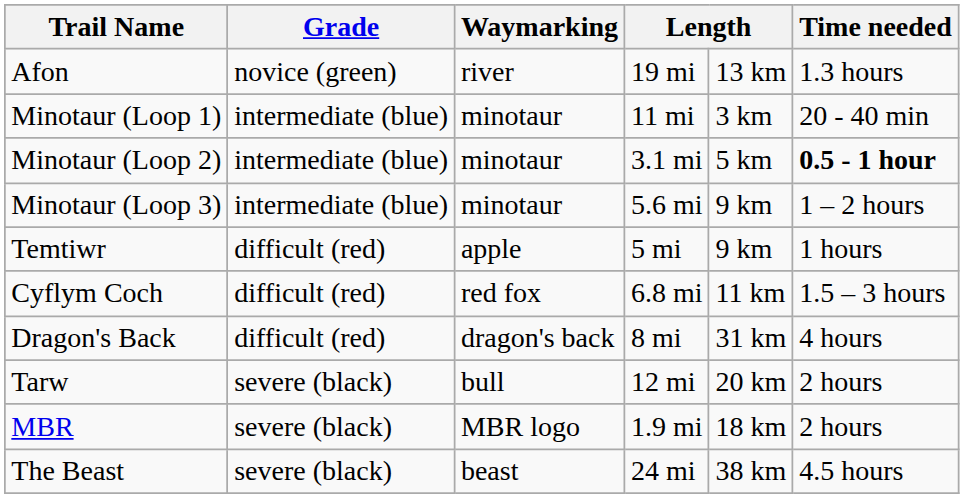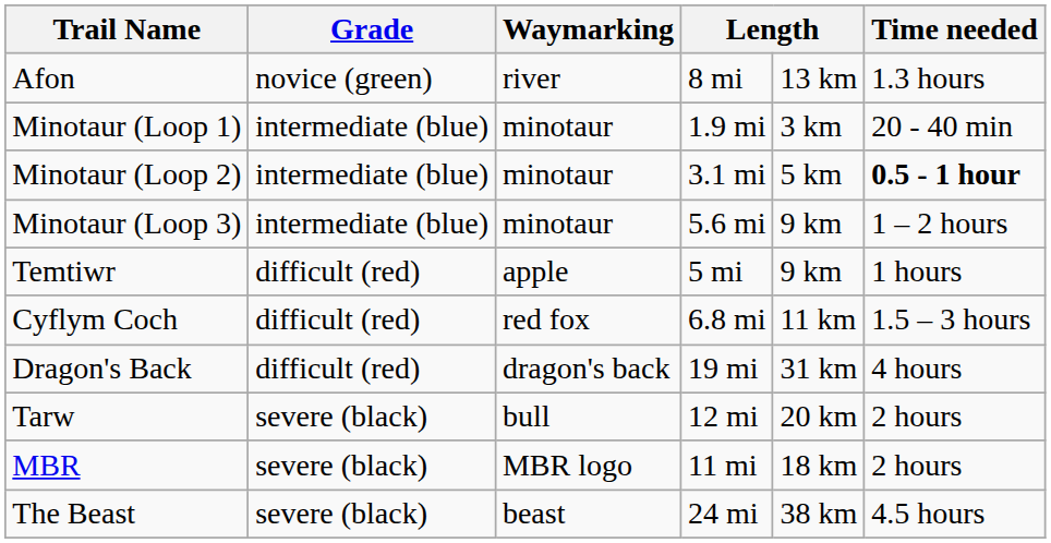 <table class="wikitable">
 <tr>
 <th>Trail Name</th>
 <th><a href='#'>Grade</a></th>
 <th>Waymarking</th>
 <th colspan="2">Length</th>
 <th>Time needed</th>
 </tr>
 <tr>
 <td>Afon</td>
 <td>novice (green)</td>
 <td>river</td>
-<td>19 mi</td>
+<td>8 mi</td>
 <td>13 km</td>
 <td>1.3 hours</td>
 </tr>
 <tr>
 <td>Minotaur (Loop 1)</td>
 <td>intermediate (blue)</td>
 <td>minotaur</td>
-<td>11 mi</td>
+<td>1.9 mi</td>
 <td>3 km</td>
 <td>20 - 40 min</td>
 </tr>
 <tr>
 <td>Minotaur (Loop 2)</td>
 <td>intermediate (blue)</td>
 <td>minotaur</td>
 <td>3.1 mi</td>
 <td>5 km</td>
 <td><strong>0.5 - 1 hour</strong></td>
 </tr>
 <tr>
 <td>Minotaur (Loop 3)</td>
 <td>intermediate (blue)</td>
 <td>minotaur</td>
 <td>5.6 mi</td>
 <td>9 km</td>
 <td>1 – 2 hours</td>
 </tr>
 <tr>
 <td>Temtiwr</td>
 <td>difficult (red)</td>
 <td>apple</td>
 <td>5 mi</td>
 <td>9 km</td>
 <td>1 hours</td>
 </tr>
 <tr>
 <td>Cyflym Coch</td>
 <td>difficult (red)</td>
 <td>red fox</td>
 <td>6.8 mi</td>
 <td>11 km</td>
 <td>1.5 – 3 hours</td>
 </tr>
 <tr>
 <td>Dragon's Back</td>
 <td>difficult (red)</td>
 <td>dragon's back</td>
-<td>8 mi</td>
+<td>19 mi</td>
 <td>31 km</td>
 <td>4 hours</td>
 </tr>
 <tr>
 <td>Tarw</td>
 <td>severe (black)</td>
 <td>bull</td>
 <td>12 mi</td>
 <td>20 km</td>
 <td>2 hours</td>
 </tr>
 <tr>
 <td><a href='#'>MBR</a></td>
 <td>severe (black)</td>
 <td>MBR logo</td>
-<td>1.9 mi</td>
+<td>11 mi</td>
 <td>18 km</td>
 <td>2 hours</td>
 </tr>
 <tr>
 <td>The Beast</td>
 <td>severe (black)</td>
 <td>beast</td>
 <td>24 mi</td>
 <td>38 km</td>
 <td>4.5 hours</td>
 </tr>
 </table>
